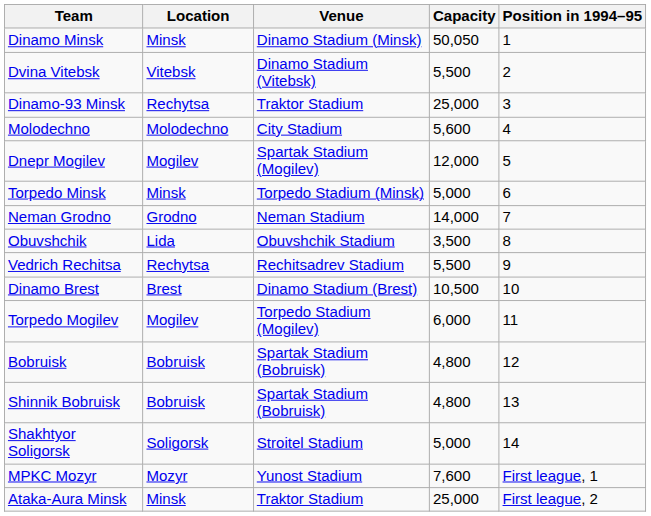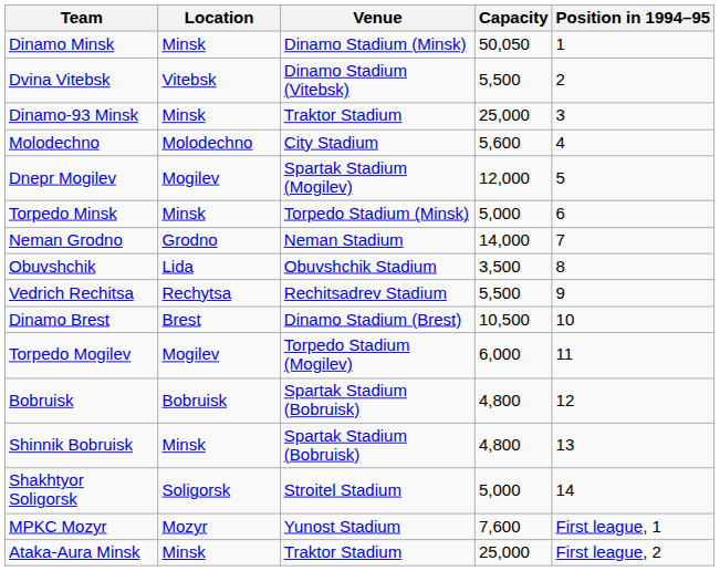 <table class="wikitable sortable" style="text-align:left">
 <tr>
 <th>Team</th>
 <th>Location</th>
 <th>Venue</th>
 <th>Capacity</th>
 <th>Position in 1994–95</th>
 </tr>
 <tr>
 <td width=140><a href='#'>Dinamo Minsk</a></td>
 <td width=110><a href='#'>Minsk</a></td>
 <td width=180><a href='#'>Dinamo Stadium (Minsk)</a></td>
 <td>50,050</td>
 <td>1</td>
 </tr>
 <tr>
 <td><a href='#'>Dvina Vitebsk</a></td>
 <td><a href='#'>Vitebsk</a></td>
 <td><a href='#'>Dinamo Stadium (Vitebsk)</a></td>
 <td>5,500</td>
 <td>2</td>
 </tr>
 <tr>
 <td><a href='#'>Dinamo-93 Minsk</a></td>
-<td><a href='#'>Rechytsa</a></td>
+<td><a href='#'>Minsk</a></td>
 <td><a href='#'>Traktor Stadium</a></td>
 <td>25,000</td>
 <td>3</td>
 </tr>
 <tr>
 <td><a href='#'>Molodechno</a></td>
 <td><a href='#'>Molodechno</a></td>
 <td><a href='#'>City Stadium</a></td>
 <td>5,600</td>
 <td>4</td>
 </tr>
 <tr>
 <td><a href='#'>Dnepr Mogilev</a></td>
 <td><a href='#'>Mogilev</a></td>
 <td><a href='#'>Spartak Stadium (Mogilev)</a></td>
 <td>12,000</td>
 <td>5</td>
 </tr>
 <tr>
 <td><a href='#'>Torpedo Minsk</a></td>
 <td><a href='#'>Minsk</a></td>
 <td><a href='#'>Torpedo Stadium (Minsk)</a></td>
 <td>5,000</td>
 <td>6</td>
 </tr>
 <tr>
 <td><a href='#'>Neman Grodno</a></td>
 <td><a href='#'>Grodno</a></td>
 <td><a href='#'>Neman Stadium</a></td>
 <td>14,000</td>
 <td>7</td>
 </tr>
 <tr>
 <td><a href='#'>Obuvshchik</a></td>
 <td><a href='#'>Lida</a></td>
 <td><a href='#'>Obuvshchik Stadium</a></td>
 <td>3,500</td>
 <td>8</td>
 </tr>
 <tr>
 <td><a href='#'>Vedrich Rechitsa</a></td>
 <td><a href='#'>Rechytsa</a></td>
 <td><a href='#'>Rechitsadrev Stadium</a></td>
 <td>5,500</td>
 <td>9</td>
 </tr>
 <tr>
 <td><a href='#'>Dinamo Brest</a></td>
 <td><a href='#'>Brest</a></td>
 <td><a href='#'>Dinamo Stadium (Brest)</a></td>
 <td>10,500</td>
 <td>10</td>
 </tr>
 <tr>
 <td><a href='#'>Torpedo Mogilev</a></td>
 <td><a href='#'>Mogilev</a></td>
 <td><a href='#'>Torpedo Stadium (Mogilev)</a></td>
 <td>6,000</td>
 <td>11</td>
 </tr>
 <tr>
 <td><a href='#'>Bobruisk</a></td>
 <td><a href='#'>Bobruisk</a></td>
 <td><a href='#'>Spartak Stadium (Bobruisk)</a></td>
 <td>4,800</td>
 <td>12</td>
 </tr>
 <tr>
 <td><a href='#'>Shinnik Bobruisk</a></td>
-<td><a href='#'>Bobruisk</a></td>
+<td><a href='#'>Minsk</a></td>
 <td><a href='#'>Spartak Stadium (Bobruisk)</a></td>
 <td>4,800</td>
 <td>13</td>
 </tr>
 <tr>
 <td><a href='#'>Shakhtyor Soligorsk</a></td>
 <td><a href='#'>Soligorsk</a></td>
 <td><a href='#'>Stroitel Stadium</a></td>
 <td>5,000</td>
 <td>14</td>
 </tr>
 <tr>
 <td><a href='#'>MPKC Mozyr</a></td>
 <td><a href='#'>Mozyr</a></td>
 <td><a href='#'>Yunost Stadium</a></td>
 <td>7,600</td>
 <td><a href='#'>First league</a>, 1</td>
 </tr>
 <tr>
 <td><a href='#'>Ataka-Aura Minsk</a></td>
 <td><a href='#'>Minsk</a></td>
 <td><a href='#'>Traktor Stadium</a></td>
 <td>25,000</td>
 <td><a href='#'>First league</a>, 2</td>
 </tr>
 </table>
